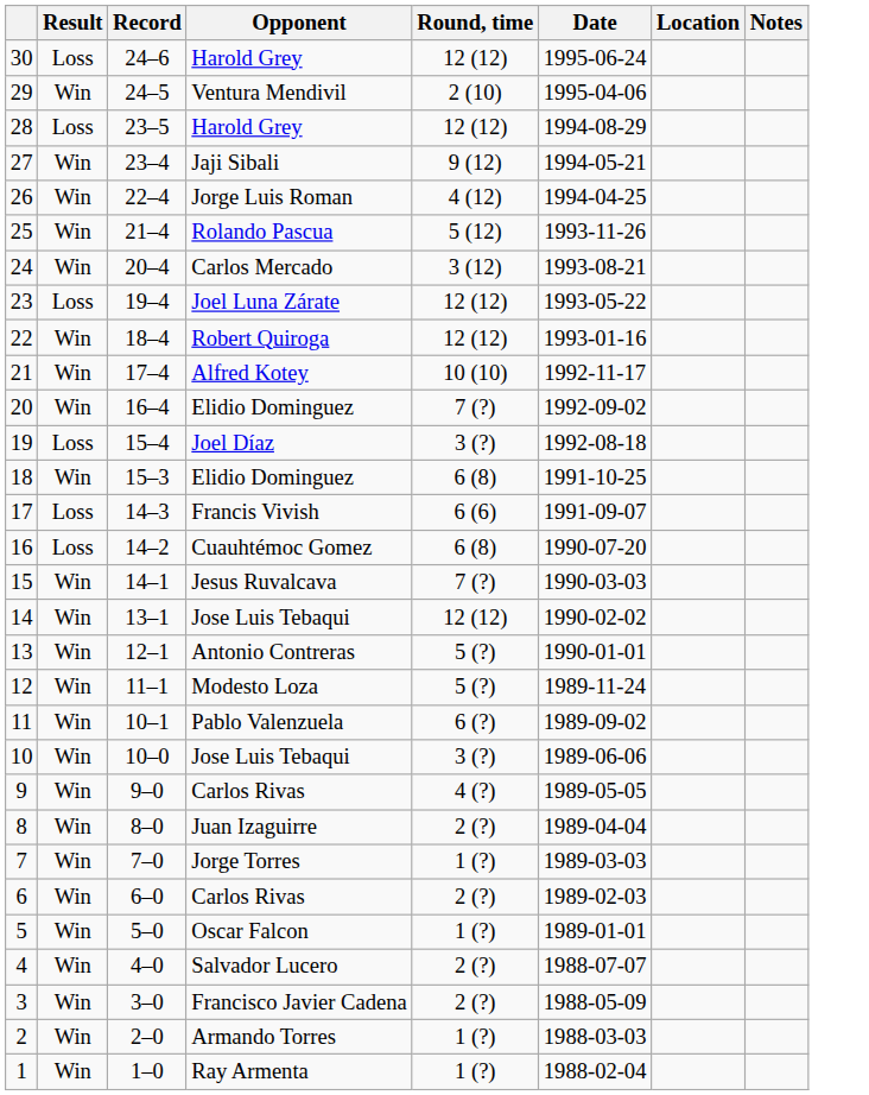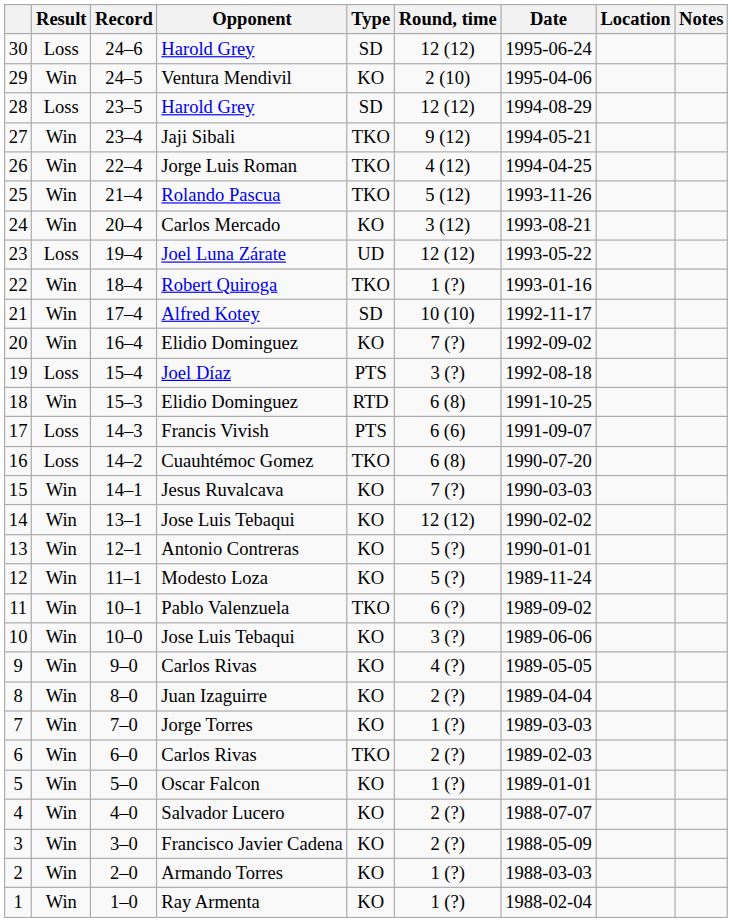 <table class=wikitable style=text-align:center>
 <tr>
 <th></th>
 <th>Result</th>
 <th>Record</th>
 <th>Opponent</th>
+<th>Type</th>
 <th>Round, time</th>
 <th>Date</th>
 <th>Location</th>
 <th>Notes</th>
 </tr>
 <tr>
 <td>30</td>
 <td>Loss</td>
 <td>24–6</td>
 <td align=left><a href='#'>Harold Grey</a></td>
+<td>SD</td>
 <td>12 (12)</td>
 <td>1995-06-24</td>
 <td align=left></td>
 <td align=left></td>
 </tr>
 <tr>
 <td>29</td>
 <td>Win</td>
 <td>24–5</td>
 <td align=left>Ventura Mendivil</td>
+<td>KO</td>
 <td>2 (10)</td>
 <td>1995-04-06</td>
 <td align=left></td>
 <td align=left></td>
 </tr>
 <tr>
 <td>28</td>
 <td>Loss</td>
 <td>23–5</td>
 <td align=left><a href='#'>Harold Grey</a></td>
+<td>SD</td>
 <td>12 (12)</td>
 <td>1994-08-29</td>
 <td align=left></td>
 <td align=left></td>
 </tr>
 <tr>
 <td>27</td>
 <td>Win</td>
 <td>23–4</td>
 <td align=left>Jaji Sibali</td>
+<td>TKO</td>
 <td>9 (12)</td>
 <td>1994-05-21</td>
 <td align=left></td>
 <td align=left></td>
 </tr>
 <tr>
 <td>26</td>
 <td>Win</td>
 <td>22–4</td>
 <td align=left>Jorge Luis Roman</td>
+<td>TKO</td>
 <td>4 (12)</td>
 <td>1994-04-25</td>
 <td align=left></td>
 <td align=left></td>
 </tr>
 <tr>
 <td>25</td>
 <td>Win</td>
 <td>21–4</td>
 <td align=left><a href='#'>Rolando Pascua</a></td>
+<td>TKO</td>
 <td>5 (12)</td>
 <td>1993-11-26</td>
 <td align=left></td>
 <td align=left></td>
 </tr>
 <tr>
 <td>24</td>
 <td>Win</td>
 <td>20–4</td>
 <td align=left>Carlos Mercado</td>
+<td>KO</td>
 <td>3 (12)</td>
 <td>1993-08-21</td>
 <td align=left></td>
 <td align=left></td>
 </tr>
 <tr>
 <td>23</td>
 <td>Loss</td>
 <td>19–4</td>
 <td align=left><a href='#'>Joel Luna Zárate</a></td>
+<td>UD</td>
 <td>12 (12)</td>
 <td>1993-05-22</td>
 <td align=left></td>
 <td align=left></td>
 </tr>
 <tr>
 <td>22</td>
 <td>Win</td>
 <td>18–4</td>
 <td align=left><a href='#'>Robert Quiroga</a></td>
-<td>12 (12)</td>
+<td>TKO</td>
+<td>1 (?)</td>
 <td>1993-01-16</td>
 <td align=left></td>
 <td align=left></td>
 </tr>
 <tr>
 <td>21</td>
 <td>Win</td>
 <td>17–4</td>
 <td align=left><a href='#'>Alfred Kotey</a></td>
+<td>SD</td>
 <td>10 (10)</td>
 <td>1992-11-17</td>
 <td align=left></td>
 <td align=left></td>
 </tr>
 <tr>
 <td>20</td>
 <td>Win</td>
 <td>16–4</td>
 <td align=left>Elidio Dominguez</td>
+<td>KO</td>
 <td>7 (?)</td>
 <td>1992-09-02</td>
 <td align=left></td>
 <td align=left></td>
 </tr>
 <tr>
 <td>19</td>
 <td>Loss</td>
 <td>15–4</td>
 <td align=left><a href='#'>Joel Díaz</a></td>
+<td>PTS</td>
 <td>3 (?)</td>
 <td>1992-08-18</td>
 <td align=left></td>
 <td align=left></td>
 </tr>
 <tr>
 <td>18</td>
 <td>Win</td>
 <td>15–3</td>
 <td align=left>Elidio Dominguez</td>
+<td>RTD</td>
 <td>6 (8)</td>
 <td>1991-10-25</td>
 <td align=left></td>
 <td align=left></td>
 </tr>
 <tr>
 <td>17</td>
 <td>Loss</td>
 <td>14–3</td>
 <td align=left>Francis Vivish</td>
+<td>PTS</td>
 <td>6 (6)</td>
 <td>1991-09-07</td>
 <td align=left></td>
 <td align=left></td>
 </tr>
 <tr>
 <td>16</td>
 <td>Loss</td>
 <td>14–2</td>
 <td align=left>Cuauhtémoc Gomez</td>
+<td>TKO</td>
 <td>6 (8)</td>
 <td>1990-07-20</td>
 <td align=left></td>
 <td align=left></td>
 </tr>
 <tr>
 <td>15</td>
 <td>Win</td>
 <td>14–1</td>
 <td align=left>Jesus Ruvalcava</td>
+<td>KO</td>
 <td>7 (?)</td>
 <td>1990-03-03</td>
 <td align=left></td>
 <td align=left></td>
 </tr>
 <tr>
 <td>14</td>
 <td>Win</td>
 <td>13–1</td>
 <td align=left>Jose Luis Tebaqui</td>
+<td>KO</td>
 <td>12 (12)</td>
 <td>1990-02-02</td>
 <td align=left></td>
 <td align=left></td>
 </tr>
 <tr>
 <td>13</td>
 <td>Win</td>
 <td>12–1</td>
 <td align=left>Antonio Contreras</td>
+<td>KO</td>
 <td>5 (?)</td>
 <td>1990-01-01</td>
 <td align=left></td>
 <td align=left></td>
 </tr>
 <tr>
 <td>12</td>
 <td>Win</td>
 <td>11–1</td>
 <td align=left>Modesto Loza</td>
+<td>KO</td>
 <td>5 (?)</td>
 <td>1989-11-24</td>
 <td align=left></td>
 <td align=left></td>
 </tr>
 <tr>
 <td>11</td>
 <td>Win</td>
 <td>10–1</td>
 <td align=left>Pablo Valenzuela</td>
+<td>TKO</td>
 <td>6 (?)</td>
 <td>1989-09-02</td>
 <td align=left></td>
 <td align=left></td>
 </tr>
 <tr>
 <td>10</td>
 <td>Win</td>
 <td>10–0</td>
 <td align=left>Jose Luis Tebaqui</td>
+<td>KO</td>
 <td>3 (?)</td>
 <td>1989-06-06</td>
 <td align=left></td>
 <td align=left></td>
 </tr>
 <tr>
 <td>9</td>
 <td>Win</td>
 <td>9–0</td>
 <td align=left>Carlos Rivas</td>
+<td>KO</td>
 <td>4 (?)</td>
 <td>1989-05-05</td>
 <td align=left></td>
 <td align=left></td>
 </tr>
 <tr>
 <td>8</td>
 <td>Win</td>
 <td>8–0</td>
 <td align=left>Juan Izaguirre</td>
+<td>KO</td>
 <td>2 (?)</td>
 <td>1989-04-04</td>
 <td align=left></td>
 <td align=left></td>
 </tr>
 <tr>
 <td>7</td>
 <td>Win</td>
 <td>7–0</td>
 <td align=left>Jorge Torres</td>
+<td>KO</td>
 <td>1 (?)</td>
 <td>1989-03-03</td>
 <td align=left></td>
 <td align=left></td>
 </tr>
 <tr>
 <td>6</td>
 <td>Win</td>
 <td>6–0</td>
 <td align=left>Carlos Rivas</td>
+<td>TKO</td>
 <td>2 (?)</td>
 <td>1989-02-03</td>
 <td align=left></td>
 <td align=left></td>
 </tr>
 <tr>
 <td>5</td>
 <td>Win</td>
 <td>5–0</td>
 <td align=left>Oscar Falcon</td>
+<td>KO</td>
 <td>1 (?)</td>
 <td>1989-01-01</td>
 <td align=left></td>
 <td align=left></td>
 </tr>
 <tr>
 <td>4</td>
 <td>Win</td>
 <td>4–0</td>
 <td align=left>Salvador Lucero</td>
+<td>KO</td>
 <td>2 (?)</td>
 <td>1988-07-07</td>
 <td align=left></td>
 <td align=left></td>
 </tr>
 <tr>
 <td>3</td>
 <td>Win</td>
 <td>3–0</td>
 <td align=left>Francisco Javier Cadena</td>
+<td>KO</td>
 <td>2 (?)</td>
 <td>1988-05-09</td>
 <td align=left></td>
 <td align=left></td>
 </tr>
 <tr>
 <td>2</td>
 <td>Win</td>
 <td>2–0</td>
 <td align=left>Armando Torres</td>
+<td>KO</td>
 <td>1 (?)</td>
 <td>1988-03-03</td>
 <td align=left></td>
 <td align=left></td>
 </tr>
 <tr>
 <td>1</td>
 <td>Win</td>
 <td>1–0</td>
 <td align=left>Ray Armenta</td>
+<td>KO</td>
 <td>1 (?)</td>
 <td>1988-02-04</td>
 <td align=left></td>
 <td align=left></td>
 </tr>
 </table>
